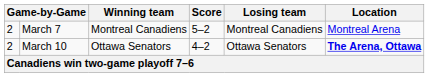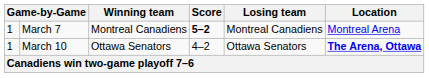 <table class="wikitable">
 <tr>
 <th colspan=2>Game-by-Game</th>
 <th>Winning team</th>
 <th>Score</th>
 <th>Losing team</th>
 <th>Location</th>
 </tr>
 <tr>
-<td>2</td>
+<td>1</td>
 <td>March 7</td>
 <td>Montreal Canadiens</td>
-<td>5–2</td>
+<td><strong>5–2</strong></td>
 <td>Montreal Canadiens</td>
 <td><a href='#'>Montreal Arena</a></td>
 </tr>
 <tr>
-<td>2</td>
+<td>1</td>
 <td>March 10</td>
 <td>Ottawa Senators</td>
 <td>4–2</td>
 <td>Ottawa Senators</td>
 <td><strong><a href='#'>The Arena, Ottawa</a></strong></td>
 </tr>
 <tr>
 <th colspan=7 style="text-align:left;">Canadiens win two-game playoff 7–6</th>
 </tr>
 </table>
